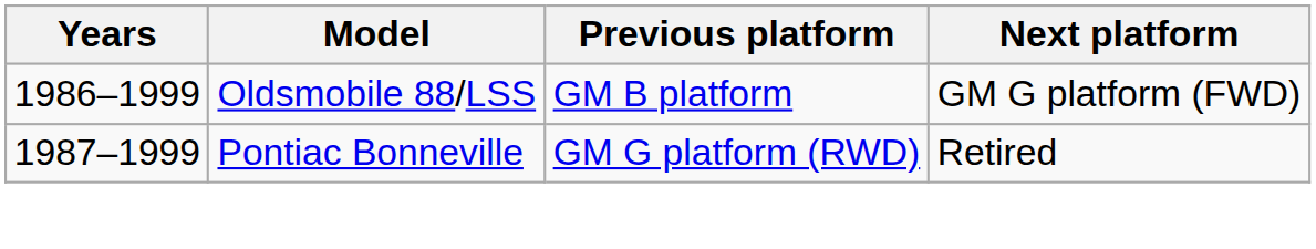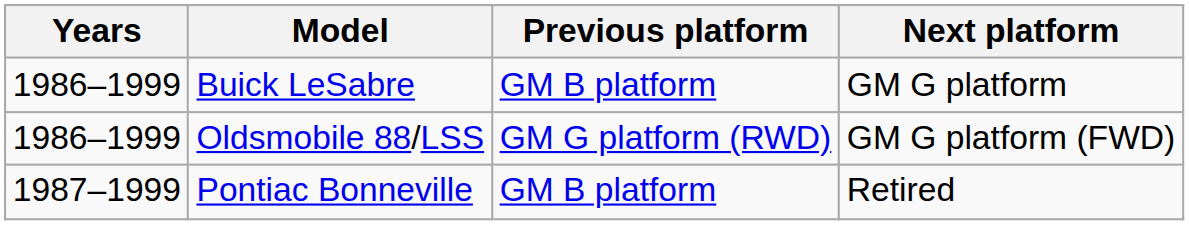 <table class="wikitable">
 <tr>
 <th>Years</th>
 <th>Model</th>
 <th>Previous platform</th>
 <th>Next platform</th>
 </tr>
 <tr>
 <td>1986–1999</td>
+<td><a href='#'>Buick LeSabre</a></td>
+<td><a href='#'>GM B platform</a></td>
+<td>GM G platform</td>
+</tr>
+<tr>
+<td>1986–1999</td>
 <td><a href='#'>Oldsmobile 88</a>/<a href='#'>LSS</a></td>
-<td><a href='#'>GM B platform</a></td>
+<td><a href='#'>GM G platform (RWD)</a></td>
 <td>GM G platform (FWD)</td>
 </tr>
 <tr>
 <td>1987–1999</td>
 <td><a href='#'>Pontiac Bonneville</a></td>
-<td><a href='#'>GM G platform (RWD)</a></td>
+<td><a href='#'>GM B platform</a></td>
 <td>Retired</td>
 </tr>
 </table>
